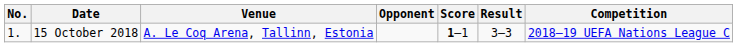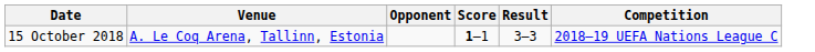 <table class="wikitable" style="font-size:100%;">
 <tr>
-<th>No.</th>
 <th>Date</th>
 <th>Venue</th>
 <th>Opponent</th>
 <th>Score</th>
 <th>Result</th>
 <th>Competition</th>
 </tr>
 <tr>
-<td>1.</td>
 <td>15 October 2018</td>
 <td><a href='#'>A. Le Coq Arena</a>, <a href='#'>Tallinn</a>, <a href='#'>Estonia</a></td>
 <td></td>
 <td align=center><strong>1</strong>–1</td>
 <td align=center>3–3</td>
 <td><a href='#'>2018–19 UEFA Nations League C</a></td>
 </tr>
 </table>
